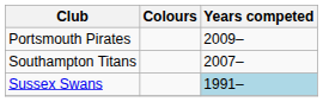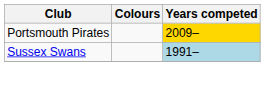 <table class="wikitable">
 <tr>
 <th>Club</th>
 <th>Colours</th>
 <th>Years competed</th>
 </tr>
 <tr>
 <td>Portsmouth Pirates</td>
 <td></td>
-<td>2009–</td>
-</tr>
-<tr>
-<td>Southampton Titans</td>
-<td></td>
-<td>2007–</td>
+<td style="background: gold;">2009–</td>
 </tr>
 <tr>
 <td><a href='#'>Sussex Swans</a></td>
 <td></td>
 <td style="background: lightblue;">1991–</td>
 </tr>
 <tr>
 </tr>
 </table>
